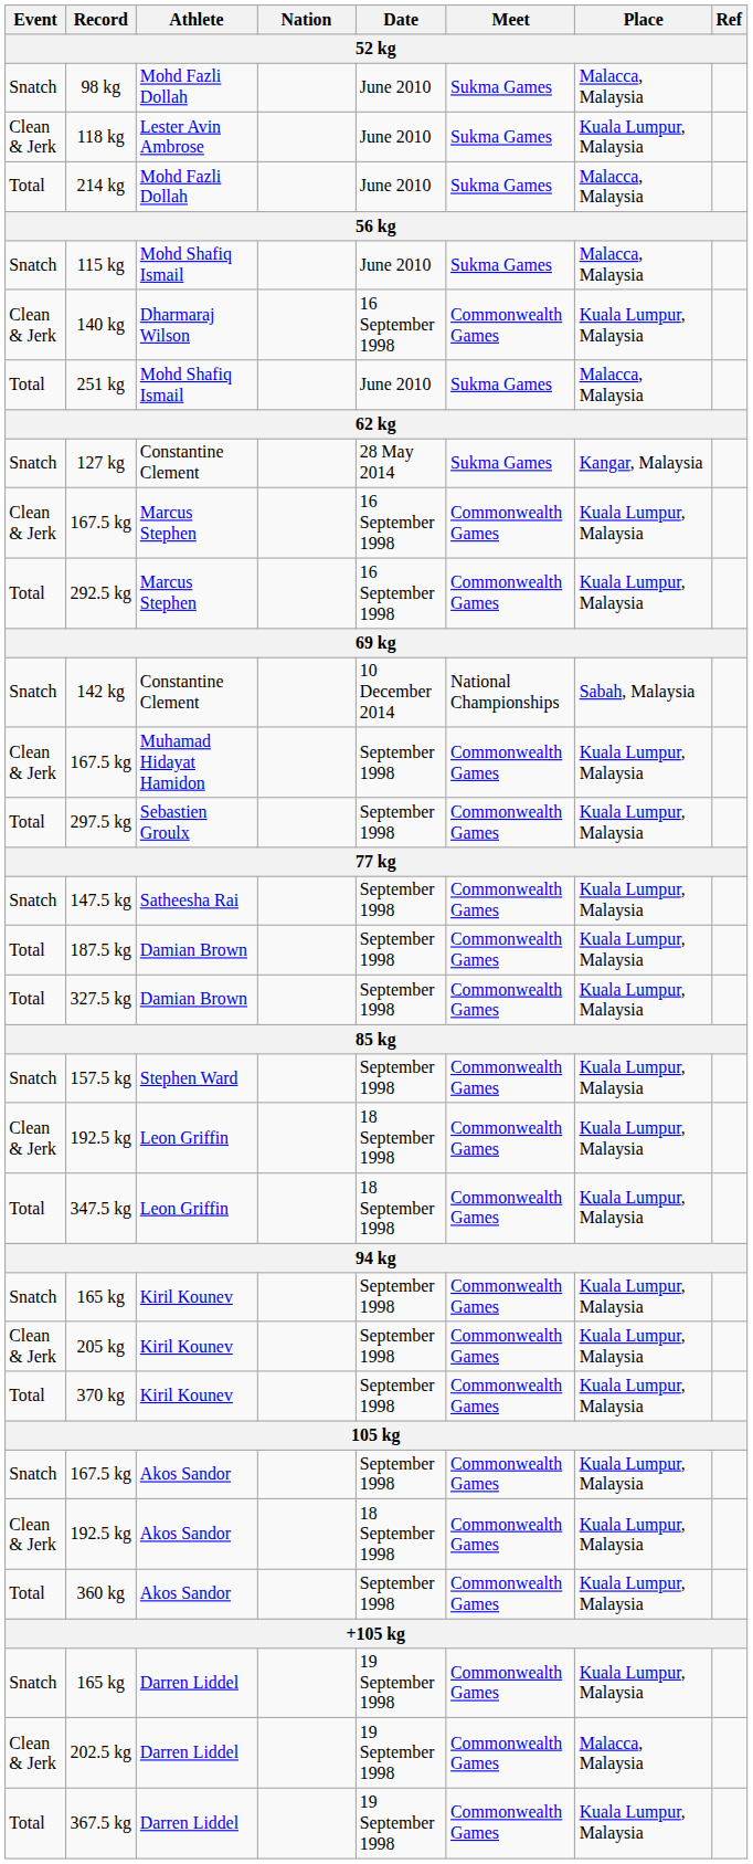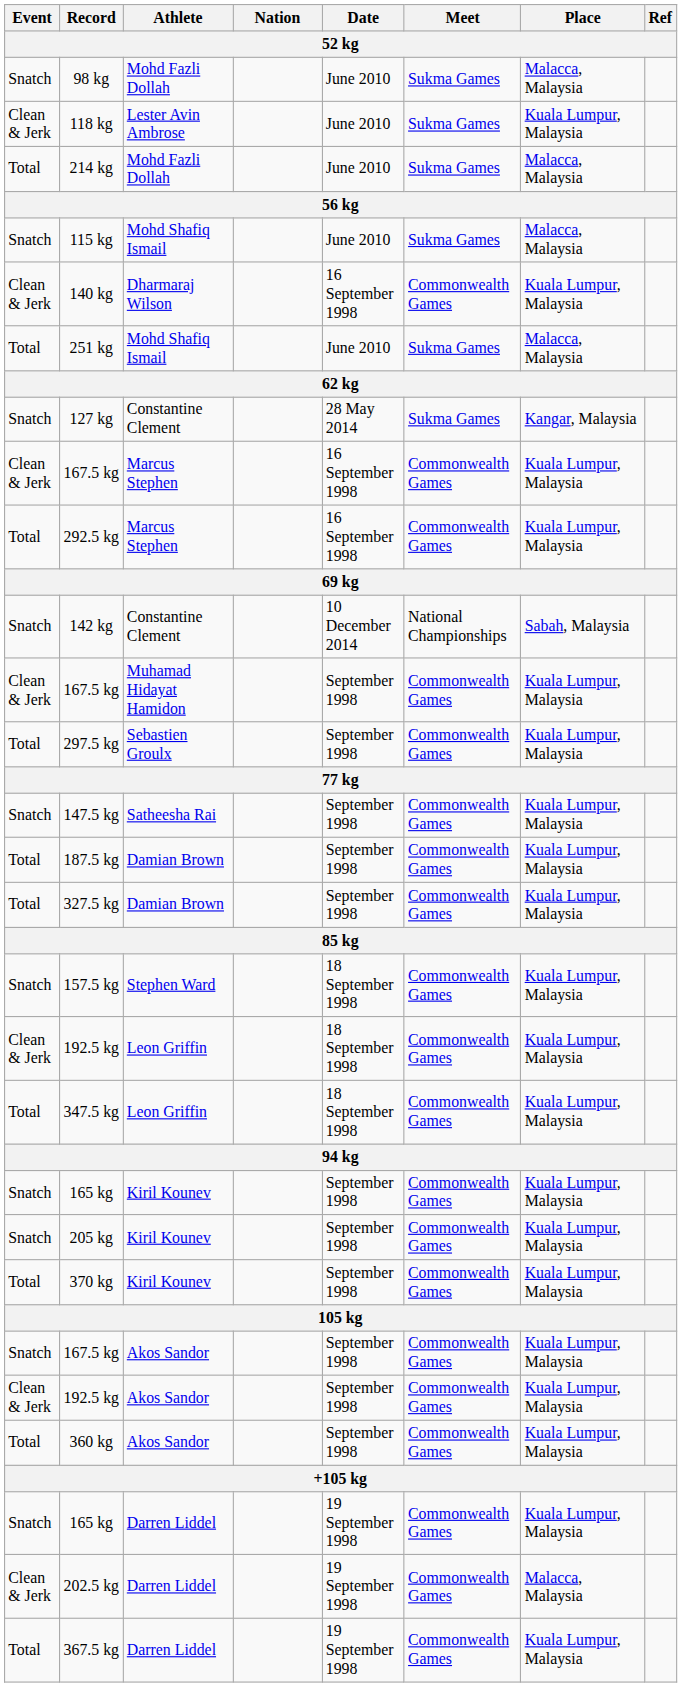 <table class="wikitable" style="font-size:90%; width: 98%;">
 <tr>
 <th width=8%>Event</th>
 <th width=6%>Record</th>
 <th width=16%>Athlete</th>
 <th width=13%>Nation</th>
 <th width=12%>Date</th>
 <th width=17%>Meet</th>
 <th width=18%>Place</th>
 <th width=3%>Ref</th>
 </tr>
 <tr bgcolor="#DDDDDD">
 <th colspan="8">52 kg</th>
 </tr>
 <tr>
 <td>Snatch</td>
 <td align=center>98 kg</td>
 <td><a href='#'>Mohd Fazli Dollah</a></td>
 <td></td>
 <td>June 2010</td>
 <td><a href='#'>Sukma Games</a></td>
 <td> <a href='#'>Malacca</a>, Malaysia</td>
 <td></td>
 </tr>
 <tr>
 <td>Clean & Jerk</td>
 <td align=center>118 kg</td>
 <td><a href='#'>Lester Avin Ambrose</a></td>
 <td></td>
 <td>June 2010</td>
 <td><a href='#'>Sukma Games</a></td>
 <td> <a href='#'>Kuala Lumpur</a>, Malaysia</td>
 <td></td>
 </tr>
 <tr>
 <td>Total</td>
 <td align=center>214 kg</td>
 <td><a href='#'>Mohd Fazli Dollah</a></td>
 <td></td>
 <td>June 2010</td>
 <td><a href='#'>Sukma Games</a></td>
 <td> <a href='#'>Malacca</a>, Malaysia</td>
 <td></td>
 </tr>
 <tr bgcolor="#DDDDDD">
 <th colspan="8">56 kg</th>
 </tr>
 <tr>
 <td>Snatch</td>
 <td align=center>115 kg</td>
 <td><a href='#'>Mohd Shafiq Ismail</a></td>
 <td></td>
 <td>June 2010</td>
 <td><a href='#'>Sukma Games</a></td>
 <td> <a href='#'>Malacca</a>, Malaysia</td>
 <td></td>
 </tr>
 <tr>
 <td>Clean & Jerk</td>
 <td align=center>140 kg</td>
 <td><a href='#'>Dharmaraj Wilson</a></td>
 <td></td>
 <td>16 September 1998</td>
 <td><a href='#'>Commonwealth Games</a></td>
 <td> <a href='#'>Kuala Lumpur</a>, Malaysia</td>
 <td></td>
 </tr>
 <tr>
 <td>Total</td>
 <td align=center>251 kg</td>
 <td><a href='#'>Mohd Shafiq Ismail</a></td>
 <td></td>
 <td>June 2010</td>
 <td><a href='#'>Sukma Games</a></td>
 <td> <a href='#'>Malacca</a>, Malaysia</td>
 <td></td>
 </tr>
 <tr bgcolor="#DDDDDD">
 <th colspan="8">62 kg</th>
 </tr>
 <tr>
 <td>Snatch</td>
 <td align=center>127 kg</td>
 <td>Constantine Clement</td>
 <td></td>
 <td>28 May 2014</td>
 <td><a href='#'>Sukma Games</a></td>
 <td> <a href='#'>Kangar</a>, Malaysia</td>
 <td></td>
 </tr>
 <tr>
 <td>Clean & Jerk</td>
 <td align=center>167.5 kg</td>
 <td><a href='#'>Marcus Stephen</a></td>
 <td></td>
 <td>16 September 1998</td>
 <td><a href='#'>Commonwealth Games</a></td>
 <td> <a href='#'>Kuala Lumpur</a>, Malaysia</td>
 <td></td>
 </tr>
 <tr>
 <td>Total</td>
 <td align=center>292.5 kg</td>
 <td><a href='#'>Marcus Stephen</a></td>
 <td></td>
 <td>16 September 1998</td>
 <td><a href='#'>Commonwealth Games</a></td>
 <td> <a href='#'>Kuala Lumpur</a>, Malaysia</td>
 <td></td>
 </tr>
 <tr bgcolor="#DDDDDD">
 <th colspan="8">69 kg</th>
 </tr>
 <tr>
 <td>Snatch</td>
 <td align=center>142 kg</td>
 <td>Constantine Clement</td>
 <td></td>
 <td>10 December 2014</td>
 <td>National Championships</td>
 <td> <a href='#'>Sabah</a>, Malaysia</td>
 <td></td>
 </tr>
 <tr>
 <td>Clean & Jerk</td>
 <td align=center>167.5 kg</td>
 <td><a href='#'>Muhamad Hidayat Hamidon</a></td>
 <td></td>
 <td>September 1998</td>
 <td><a href='#'>Commonwealth Games</a></td>
 <td> <a href='#'>Kuala Lumpur</a>, Malaysia</td>
 <td></td>
 </tr>
 <tr>
 <td>Total</td>
 <td align=center>297.5 kg</td>
 <td><a href='#'>Sebastien Groulx</a></td>
 <td></td>
 <td>September 1998</td>
 <td><a href='#'>Commonwealth Games</a></td>
 <td> <a href='#'>Kuala Lumpur</a>, Malaysia</td>
 <td></td>
 </tr>
 <tr bgcolor="#DDDDDD">
 <th colspan="8">77 kg</th>
 </tr>
 <tr>
 <td>Snatch</td>
 <td align=center>147.5 kg</td>
 <td><a href='#'>Satheesha Rai</a></td>
 <td></td>
 <td>September 1998</td>
 <td><a href='#'>Commonwealth Games</a></td>
 <td> <a href='#'>Kuala Lumpur</a>, Malaysia</td>
 <td></td>
 </tr>
 <tr>
 <td>Total</td>
 <td align=center>187.5 kg</td>
 <td><a href='#'>Damian Brown</a></td>
 <td></td>
 <td>September 1998</td>
 <td><a href='#'>Commonwealth Games</a></td>
 <td> <a href='#'>Kuala Lumpur</a>, Malaysia</td>
 <td></td>
 </tr>
 <tr>
 <td>Total</td>
 <td align=center>327.5 kg</td>
 <td><a href='#'>Damian Brown</a></td>
 <td></td>
 <td>September 1998</td>
 <td><a href='#'>Commonwealth Games</a></td>
 <td> <a href='#'>Kuala Lumpur</a>, Malaysia</td>
 <td></td>
 </tr>
 <tr bgcolor="#DDDDDD">
 <th colspan="8">85 kg</th>
 </tr>
 <tr>
 <td>Snatch</td>
 <td align=center>157.5 kg</td>
 <td><a href='#'>Stephen Ward</a></td>
 <td></td>
-<td>September 1998</td>
+<td>18 September 1998</td>
 <td><a href='#'>Commonwealth Games</a></td>
 <td> <a href='#'>Kuala Lumpur</a>, Malaysia</td>
 <td></td>
 </tr>
 <tr>
 <td>Clean & Jerk</td>
 <td align=center>192.5 kg</td>
 <td><a href='#'>Leon Griffin</a></td>
 <td></td>
 <td>18 September 1998</td>
 <td><a href='#'>Commonwealth Games</a></td>
 <td> <a href='#'>Kuala Lumpur</a>, Malaysia</td>
 <td></td>
 </tr>
 <tr>
 <td>Total</td>
 <td align=center>347.5 kg</td>
 <td><a href='#'>Leon Griffin</a></td>
 <td></td>
 <td>18 September 1998</td>
 <td><a href='#'>Commonwealth Games</a></td>
 <td> <a href='#'>Kuala Lumpur</a>, Malaysia</td>
 <td></td>
 </tr>
 <tr bgcolor="#DDDDDD">
 <th colspan="8">94 kg</th>
 </tr>
 <tr>
 <td>Snatch</td>
 <td align=center>165 kg</td>
 <td><a href='#'>Kiril Kounev</a></td>
 <td></td>
 <td>September 1998</td>
 <td><a href='#'>Commonwealth Games</a></td>
 <td> <a href='#'>Kuala Lumpur</a>, Malaysia</td>
 <td></td>
 </tr>
 <tr>
-<td>Clean & Jerk</td>
+<td>Snatch</td>
 <td align=center>205 kg</td>
 <td><a href='#'>Kiril Kounev</a></td>
 <td></td>
 <td>September 1998</td>
 <td><a href='#'>Commonwealth Games</a></td>
 <td> <a href='#'>Kuala Lumpur</a>, Malaysia</td>
 <td></td>
 </tr>
 <tr>
 <td>Total</td>
 <td align=center>370 kg</td>
 <td><a href='#'>Kiril Kounev</a></td>
 <td></td>
 <td>September 1998</td>
 <td><a href='#'>Commonwealth Games</a></td>
 <td> <a href='#'>Kuala Lumpur</a>, Malaysia</td>
 <td></td>
 </tr>
 <tr bgcolor="#DDDDDD">
 <th colspan="8">105 kg</th>
 </tr>
 <tr>
 <td>Snatch</td>
 <td align=center>167.5 kg</td>
 <td><a href='#'>Akos Sandor</a></td>
 <td></td>
 <td>September 1998</td>
 <td><a href='#'>Commonwealth Games</a></td>
 <td> <a href='#'>Kuala Lumpur</a>, Malaysia</td>
 <td></td>
 </tr>
 <tr>
 <td>Clean & Jerk</td>
 <td align=center>192.5 kg</td>
 <td><a href='#'>Akos Sandor</a></td>
 <td></td>
-<td>18 September 1998</td>
+<td>September 1998</td>
 <td><a href='#'>Commonwealth Games</a></td>
 <td> <a href='#'>Kuala Lumpur</a>, Malaysia</td>
 <td></td>
 </tr>
 <tr>
 <td>Total</td>
 <td align=center>360 kg</td>
 <td><a href='#'>Akos Sandor</a></td>
 <td></td>
 <td>September 1998</td>
 <td><a href='#'>Commonwealth Games</a></td>
 <td> <a href='#'>Kuala Lumpur</a>, Malaysia</td>
 <td></td>
 </tr>
 <tr bgcolor="#DDDDDD">
 <th colspan="8">+105 kg</th>
 </tr>
 <tr>
 <td>Snatch</td>
 <td align=center>165 kg</td>
 <td><a href='#'>Darren Liddel</a></td>
 <td></td>
 <td>19 September 1998</td>
 <td><a href='#'>Commonwealth Games</a></td>
 <td> <a href='#'>Kuala Lumpur</a>, Malaysia</td>
 <td></td>
 </tr>
 <tr>
 <td>Clean & Jerk</td>
 <td align=center>202.5 kg</td>
 <td><a href='#'>Darren Liddel</a></td>
 <td></td>
 <td>19 September 1998</td>
 <td><a href='#'>Commonwealth Games</a></td>
 <td> <a href='#'>Malacca</a>, Malaysia</td>
 <td></td>
 </tr>
 <tr>
 <td>Total</td>
 <td align=center>367.5 kg</td>
 <td><a href='#'>Darren Liddel</a></td>
 <td></td>
 <td>19 September 1998</td>
 <td><a href='#'>Commonwealth Games</a></td>
 <td> <a href='#'>Kuala Lumpur</a>, Malaysia</td>
 <td></td>
 </tr>
 </table>
